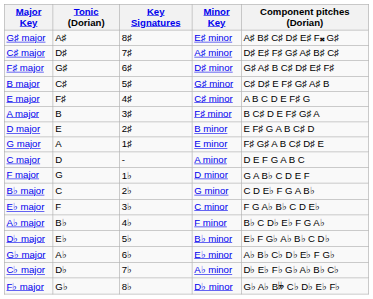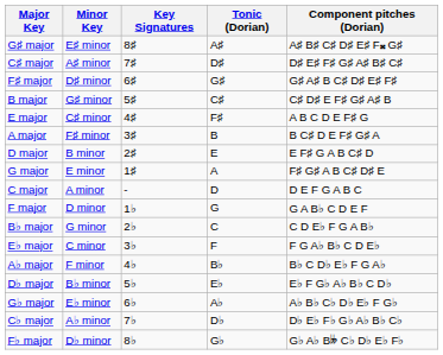 <table class="wikitable">
 <tr>
 <th><a href='#'>Major Key</a></th>
+<th><a href='#'>Minor Key</a></th>
+<th><a href='#'>Key Signatures</a></th>
 <th><a href='#'>Tonic</a> (Dorian)</th>
-<th><a href='#'>Key Signatures</a></th>
-<th><a href='#'>Minor Key</a></th>
 <th>Component pitches (Dorian)</th>
 </tr>
 <tr>
 <td><a href='#'>G♯ major</a></td>
+<td><a href='#'>E♯ minor</a></td>
+<td>8♯</td>
 <td>A♯</td>
-<td>8♯</td>
-<td><a href='#'>E♯ minor</a></td>
 <td>A♯ B♯ C♯ D♯ E♯ F<strong>𝄪</strong> G♯</td>
 </tr>
 <tr>
 <td><a href='#'>C♯ major</a></td>
+<td><a href='#'>A♯ minor</a></td>
+<td>7♯</td>
 <td>D♯</td>
-<td>7♯</td>
-<td><a href='#'>A♯ minor</a></td>
 <td>D♯ E♯ F♯ G♯ A♯ B♯ C♯</td>
 </tr>
 <tr>
 <td><a href='#'>F♯ major</a></td>
+<td><a href='#'>D♯ minor</a></td>
+<td>6♯</td>
 <td>G♯</td>
-<td>6♯</td>
-<td><a href='#'>D♯ minor</a></td>
 <td>G♯ A♯ B C♯ D♯ E♯ F♯</td>
 </tr>
 <tr>
 <td><a href='#'>B major</a></td>
+<td><a href='#'>G♯ minor</a></td>
+<td>5♯</td>
 <td>C♯</td>
-<td>5♯</td>
-<td><a href='#'>G♯ minor</a></td>
 <td>C♯ D♯ E F♯ G♯ A♯ B</td>
 </tr>
 <tr>
 <td><a href='#'>E major</a></td>
+<td><a href='#'>C♯ minor</a></td>
+<td>4♯</td>
 <td>F♯</td>
-<td>4♯</td>
-<td><a href='#'>C♯ minor</a></td>
 <td>A B C D E F♯ G</td>
 </tr>
 <tr>
 <td><a href='#'>A major</a></td>
+<td><a href='#'>F♯ minor</a></td>
+<td>3♯</td>
 <td>B</td>
-<td>3♯</td>
-<td><a href='#'>F♯ minor</a></td>
 <td>B C♯ D E F♯ G♯ A</td>
 </tr>
 <tr>
 <td><a href='#'>D major</a></td>
+<td><a href='#'>B minor</a></td>
+<td>2♯</td>
 <td>E</td>
-<td>2♯</td>
-<td><a href='#'>B minor</a></td>
 <td>E F♯ G A B C♯ D</td>
 </tr>
 <tr>
 <td><a href='#'>G major</a></td>
+<td><a href='#'>E minor</a></td>
+<td>1♯</td>
 <td>A</td>
-<td>1♯</td>
-<td><a href='#'>E minor</a></td>
 <td>F♯ G♯ A B C♯ D♯ E</td>
 </tr>
 <tr>
 <td><a href='#'>C major</a></td>
+<td><a href='#'>A minor</a></td>
+<td>-</td>
 <td>D</td>
-<td>-</td>
-<td><a href='#'>A minor</a></td>
 <td>D E F G A B C</td>
 </tr>
 <tr>
 <td><a href='#'>F major</a></td>
+<td><a href='#'>D minor</a></td>
+<td>1♭</td>
 <td>G</td>
-<td>1♭</td>
-<td><a href='#'>D minor</a></td>
 <td>G A B♭ C D E F</td>
 </tr>
 <tr>
 <td><a href='#'>B♭ major</a></td>
+<td><a href='#'>G minor</a></td>
+<td>2♭</td>
 <td>C</td>
-<td>2♭</td>
-<td><a href='#'>G minor</a></td>
 <td>C D E♭ F G A B♭</td>
 </tr>
 <tr>
 <td><a href='#'>E♭ major</a></td>
+<td><a href='#'>C minor</a></td>
+<td>3♭</td>
 <td>F</td>
-<td>3♭</td>
-<td><a href='#'>C minor</a></td>
 <td>F G A♭ B♭ C D E♭</td>
 </tr>
 <tr>
 <td><a href='#'>A♭ major</a></td>
+<td><a href='#'>F minor</a></td>
+<td>4♭</td>
 <td>B♭</td>
-<td>4♭</td>
-<td><a href='#'>F minor</a></td>
 <td>B♭ C D♭ E♭ F G A♭</td>
 </tr>
 <tr>
 <td><a href='#'>D♭ major</a></td>
+<td><a href='#'>B♭ minor</a></td>
+<td>5♭</td>
 <td>E♭</td>
-<td>5♭</td>
-<td><a href='#'>B♭ minor</a></td>
 <td>E♭ F G♭ A♭ B♭ C D♭</td>
 </tr>
 <tr>
 <td><a href='#'>G♭ major</a></td>
+<td><a href='#'>E♭ minor</a></td>
+<td>6♭</td>
 <td>A♭</td>
-<td>6♭</td>
-<td><a href='#'>E♭ minor</a></td>
 <td>A♭ B♭ C♭ D♭ E♭ F G♭</td>
 </tr>
 <tr>
 <td><a href='#'>C♭ major</a></td>
+<td><a href='#'>A♭ minor</a></td>
+<td>7♭</td>
 <td>D♭</td>
-<td>7♭</td>
-<td><a href='#'>A♭ minor</a></td>
 <td>D♭ E♭ F♭ G♭ A♭ B♭ C♭</td>
 </tr>
 <tr>
 <td><a href='#'>F♭ major</a></td>
+<td><a href='#'>D♭ minor</a></td>
+<td>8♭</td>
 <td>G♭</td>
-<td>8♭</td>
-<td><a href='#'>D♭ minor</a></td>
 <td>G♭ A♭ B𝄫 C♭ D♭ E♭ F♭</td>
 </tr>
 </table>
